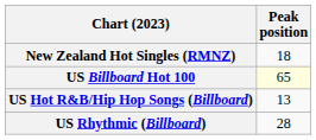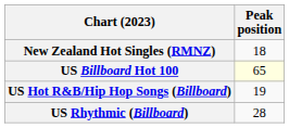 <table class="wikitable sortable plainrowheaders" style="text-align:center">
 <tr>
 <th scope="col">Chart (2023)</th>
 <th scope="col">Peak<br>position</th>
 </tr>
 <tr>
 <th scope="row">New Zealand Hot Singles (<a href='#'>RMNZ</a>)</th>
 <td>18</td>
 </tr>
 <tr>
 <th scope="row">US <a href='#'><em>Billboard</em> Hot 100</a></th>
 <td style="background: lightyellow;">65</td>
 </tr>
 <tr>
 <th scope="row">US <a href='#'>Hot R&B/Hip Hop Songs</a> (<em><a href='#'>Billboard</a></em>)</th>
-<td>13</td>
+<td>19</td>
 </tr>
 <tr>
 <th scope="row">US <a href='#'>Rhythmic</a> (<em><a href='#'>Billboard</a></em>)</th>
 <td>28</td>
 </tr>
 </table>
